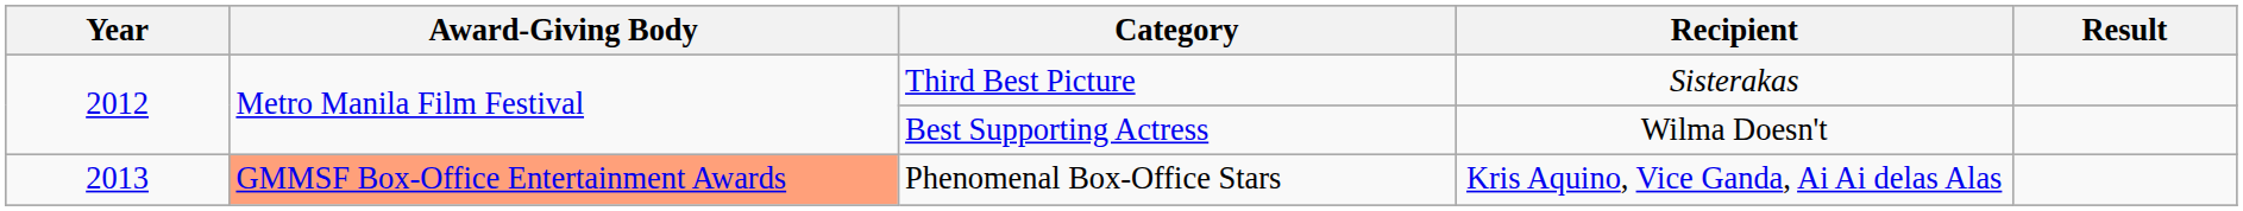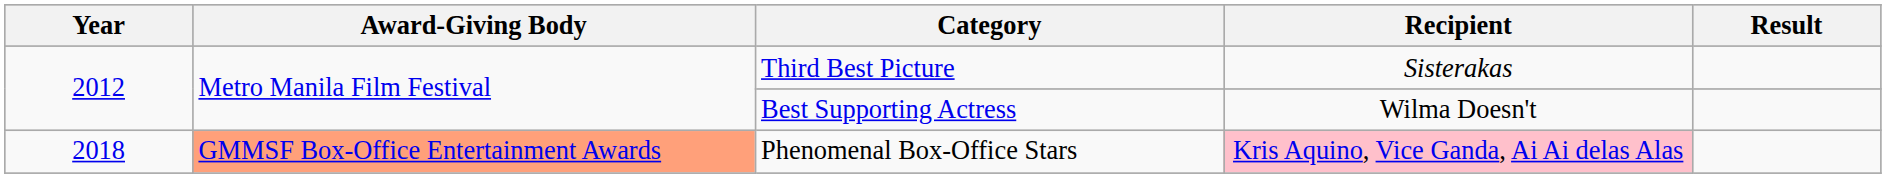 <table | width="90%" class="wikitable sortable">
 <tr>
 <th width="10%">Year</th>
 <th width="30%">Award-Giving Body</th>
 <th width="25%">Category</th>
 <th width="25%">Recipient</th>
 <th width="10%">Result</th>
 </tr>
 <tr>
 <td rowspan="2" align="center"><a href='#'>2012</a></td>
 <td rowspan="2" align="left"><a href='#'>Metro Manila Film Festival</a></td>
 <td align="left"><a href='#'>Third Best Picture</a></td>
 <td align="center"><em>Sisterakas</em></td>
 <td></td>
 </tr>
 <tr>
 <td align="left"><a href='#'>Best Supporting Actress</a></td>
 <td align="center">Wilma Doesn't</td>
 <td></td>
 </tr>
 <tr>
-<td align=center><a href='#'>2013</a></td>
+<td align=center><a href='#'>2018</a></td>
 <td style="background: lightsalmon;"><a href='#'>GMMSF Box-Office Entertainment Awards</a></td>
 <td>Phenomenal Box-Office Stars</td>
-<td align=center><a href='#'>Kris Aquino</a>, <a href='#'>Vice Ganda</a>, <a href='#'>Ai Ai delas Alas</a></td>
+<td align=center style="background: pink;"><a href='#'>Kris Aquino</a>, <a href='#'>Vice Ganda</a>, <a href='#'>Ai Ai delas Alas</a></td>
 <td></td>
 </tr>
 </table>
